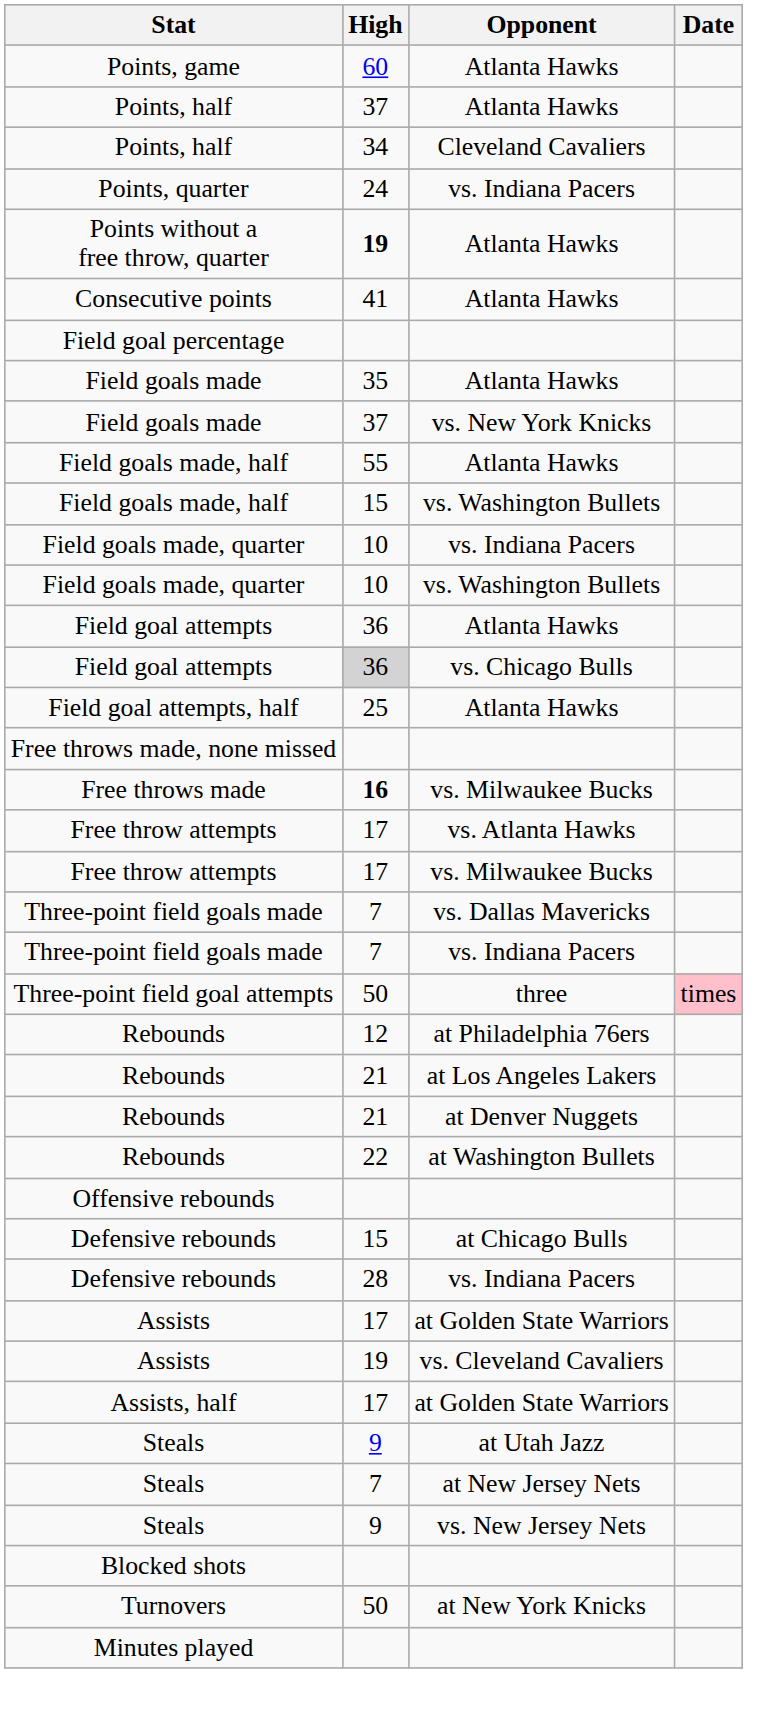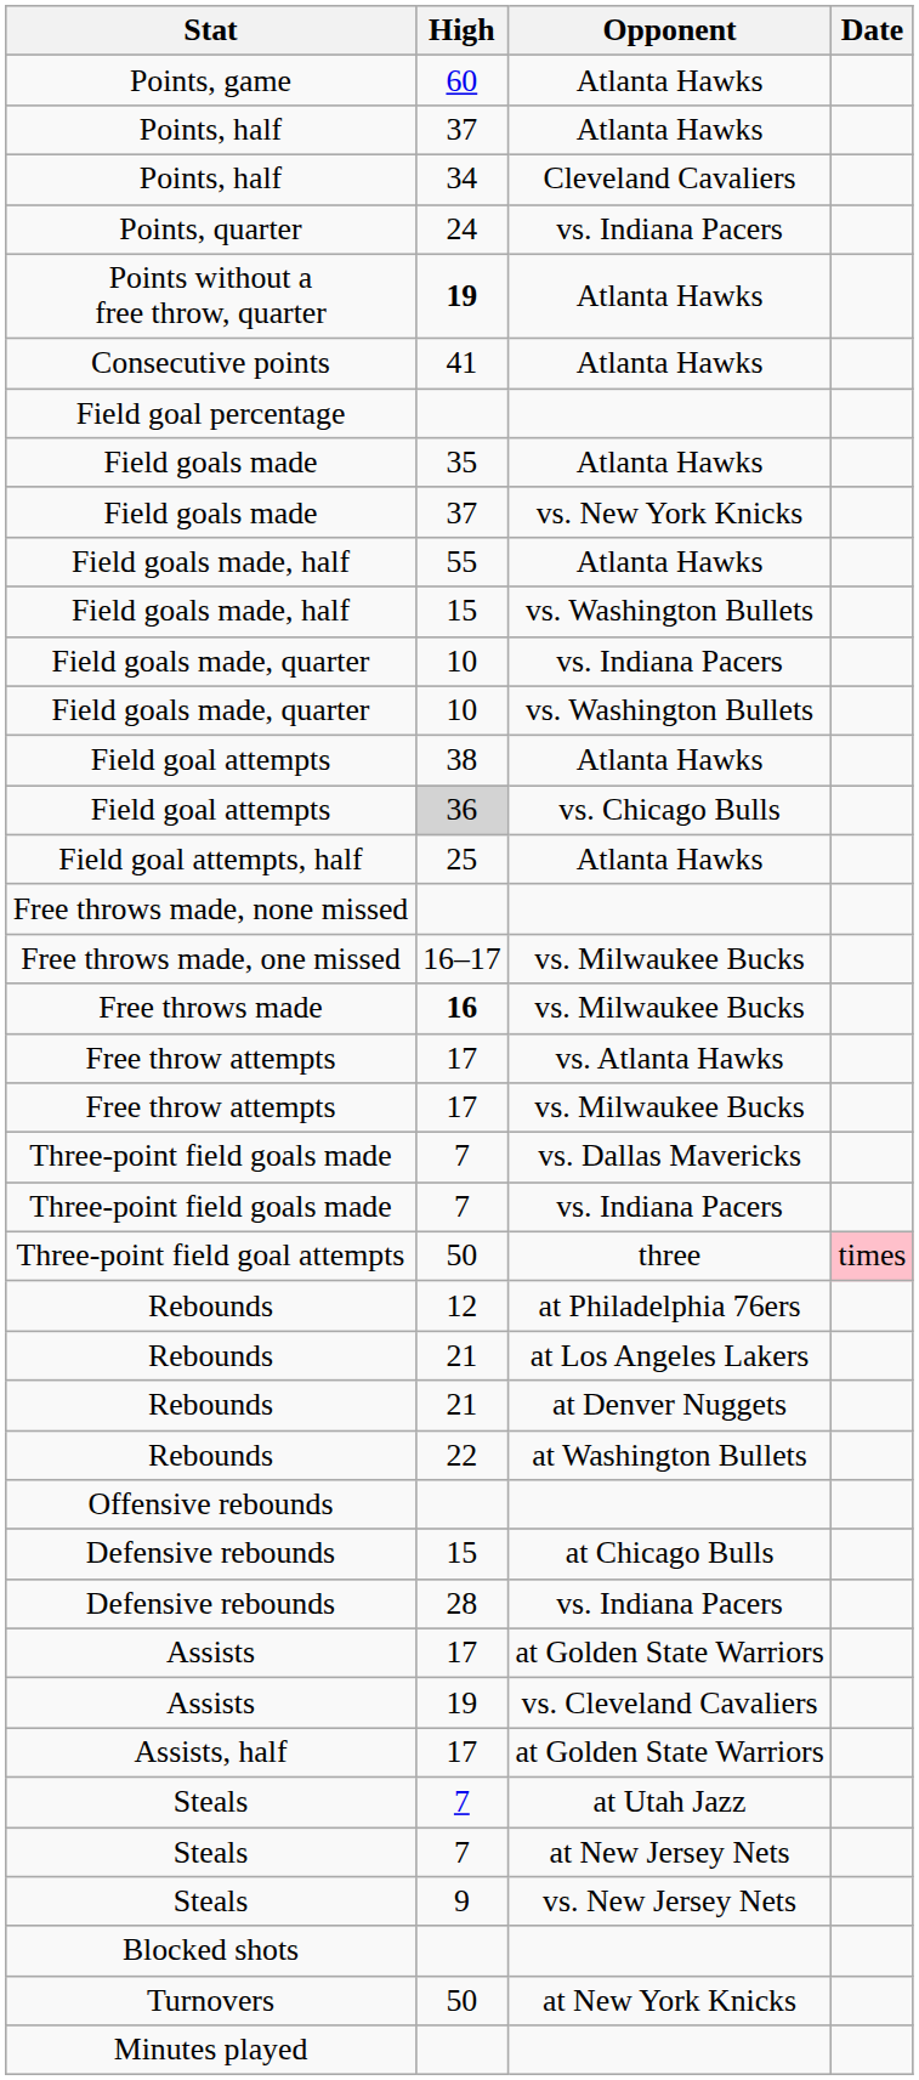 <table class="wikitable" style="text-align:center">
 <tr>
 <th>Stat</th>
 <th>High</th>
 <th>Opponent</th>
 <th>Date</th>
 </tr>
 <tr>
 <td>Points, game</td>
 <td><a href='#'>60</a></td>
 <td>Atlanta Hawks</td>
 <td></td>
 </tr>
 <tr>
 <td>Points, half </td>
 <td>37</td>
 <td>Atlanta Hawks</td>
 <td></td>
 </tr>
 <tr>
 <td>Points, half </td>
 <td>34</td>
 <td>Cleveland Cavaliers</td>
 <td></td>
 </tr>
 <tr>
 <td>Points, quarter </td>
 <td>24</td>
 <td>vs. Indiana Pacers</td>
 <td></td>
 </tr>
 <tr>
 <td>Points without a <br> free throw, quarter </td>
 <td><strong>19</strong></td>
 <td>Atlanta Hawks</td>
 <td></td>
 </tr>
 <tr>
 <td>Consecutive points </td>
 <td>41</td>
 <td>Atlanta Hawks</td>
 <td></td>
 </tr>
 <tr>
 <td>Field goal percentage</td>
 <td></td>
 <td></td>
 <td></td>
 </tr>
 <tr>
 <td>Field goals made</td>
 <td>35</td>
 <td>Atlanta Hawks</td>
 <td></td>
 </tr>
 <tr>
 <td>Field goals made</td>
 <td>37</td>
 <td>vs. New York Knicks</td>
 <td></td>
 </tr>
 <tr>
 <td>Field goals made, half </td>
 <td>55</td>
 <td>Atlanta Hawks</td>
 <td></td>
 </tr>
 <tr>
 <td>Field goals made, half </td>
 <td>15</td>
 <td>vs. Washington Bullets</td>
 <td></td>
 </tr>
 <tr>
 <td>Field goals made, quarter </td>
 <td>10</td>
 <td>vs. Indiana Pacers</td>
 <td></td>
 </tr>
 <tr>
 <td>Field goals made, quarter </td>
 <td>10</td>
 <td>vs. Washington Bullets</td>
 <td></td>
 </tr>
 <tr>
 <td>Field goal attempts</td>
-<td>36</td>
+<td>38</td>
 <td>Atlanta Hawks</td>
 <td></td>
 </tr>
 <tr>
 <td>Field goal attempts</td>
 <td style="background: lightgrey;">36</td>
 <td>vs. Chicago Bulls</td>
 <td></td>
 </tr>
 <tr>
 <td>Field goal attempts, half </td>
 <td>25</td>
 <td>Atlanta Hawks</td>
 <td></td>
 </tr>
 <tr>
 <td>Free throws made, none missed</td>
 <td></td>
 <td></td>
+<td></td>
+</tr>
+<tr>
+<td>Free throws made, one missed</td>
+<td>16–17</td>
+<td>vs. Milwaukee Bucks</td>
 <td></td>
 </tr>
 <tr>
 <td>Free throws made</td>
 <td><strong>16</strong></td>
 <td>vs. Milwaukee Bucks</td>
 <td></td>
 </tr>
 <tr>
 <td>Free throw attempts</td>
 <td>17</td>
 <td>vs. Atlanta Hawks</td>
 <td></td>
 </tr>
 <tr>
 <td>Free throw attempts</td>
 <td>17</td>
 <td>vs. Milwaukee Bucks</td>
 <td></td>
 </tr>
 <tr>
 <td>Three-point field goals made</td>
 <td>7</td>
 <td>vs. Dallas Mavericks</td>
 <td></td>
 </tr>
 <tr>
 <td>Three-point field goals made</td>
 <td>7</td>
 <td>vs. Indiana Pacers</td>
 <td></td>
 </tr>
 <tr>
 <td>Three-point field goal attempts</td>
 <td>50</td>
 <td>three</td>
 <td style="background: pink;">times</td>
 </tr>
 <tr>
 <td>Rebounds</td>
 <td>12</td>
 <td>at Philadelphia 76ers</td>
 <td></td>
 </tr>
 <tr>
 <td>Rebounds</td>
 <td>21</td>
 <td>at Los Angeles Lakers</td>
 <td></td>
 </tr>
 <tr>
 <td>Rebounds</td>
 <td>21</td>
 <td>at Denver Nuggets</td>
 <td></td>
 </tr>
 <tr>
 <td>Rebounds</td>
 <td>22 </td>
 <td>at Washington Bullets</td>
 <td></td>
 </tr>
 <tr>
 <td>Offensive rebounds</td>
 <td></td>
 <td></td>
 <td></td>
 </tr>
 <tr>
 <td>Defensive rebounds</td>
 <td>15</td>
 <td>at Chicago Bulls</td>
 <td></td>
 </tr>
 <tr>
 <td>Defensive rebounds</td>
 <td>28</td>
 <td>vs. Indiana Pacers</td>
 <td></td>
 </tr>
 <tr>
 <td>Assists</td>
 <td>17</td>
 <td>at Golden State Warriors</td>
 <td></td>
 </tr>
 <tr>
 <td>Assists</td>
 <td>19</td>
 <td>vs. Cleveland Cavaliers</td>
 <td></td>
 </tr>
 <tr>
 <td>Assists, half </td>
 <td>17</td>
 <td>at Golden State Warriors</td>
 <td></td>
 </tr>
 <tr>
 <td>Steals</td>
-<td><a href='#'>9</a></td>
+<td><a href='#'>7</a></td>
 <td>at Utah Jazz</td>
 <td></td>
 </tr>
 <tr>
 <td>Steals</td>
 <td>7 </td>
 <td>at New Jersey Nets</td>
 <td></td>
 </tr>
 <tr>
 <td>Steals</td>
 <td>9</td>
 <td>vs. New Jersey Nets</td>
 <td></td>
 </tr>
 <tr>
 <td>Blocked shots</td>
 <td></td>
 <td></td>
 <td></td>
 </tr>
 <tr>
 <td>Turnovers</td>
 <td>50</td>
 <td>at New York Knicks</td>
 <td></td>
 </tr>
 <tr>
 <td>Minutes played</td>
 <td></td>
 <td></td>
 <td></td>
 </tr>
 </table>
